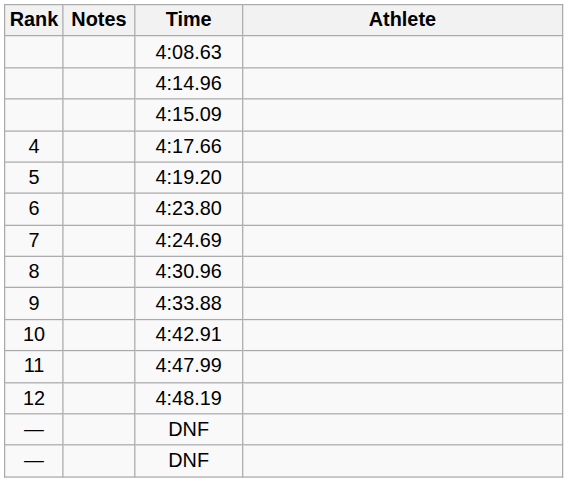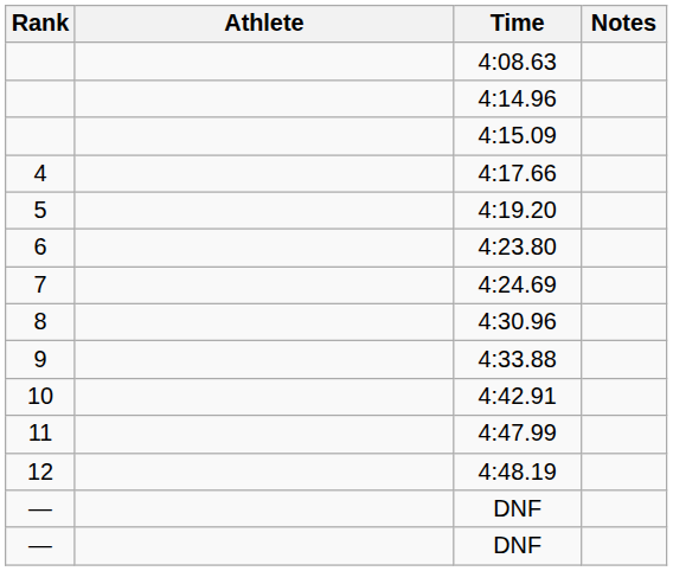 <table class="wikitable" style="text-align:center">
 <tr>
 <th width=40>Rank</th>
+<th width=250>Athlete</th>
+<th width=80>Time</th>
 <th width=50>Notes</th>
-<th width=80>Time</th>
-<th width=250>Athlete</th>
 </tr>
 <tr>
 <td></td>
+<td align=left></td>
+<td>4:08.63</td>
 <td></td>
-<td>4:08.63</td>
-<td align=left></td>
 </tr>
 <tr>
 <td></td>
+<td align=left></td>
+<td>4:14.96</td>
 <td></td>
-<td>4:14.96</td>
-<td align=left></td>
 </tr>
 <tr>
 <td></td>
+<td align=left></td>
+<td>4:15.09</td>
 <td></td>
-<td>4:15.09</td>
-<td align=left></td>
 </tr>
 <tr>
 <td>4</td>
+<td align=left></td>
+<td>4:17.66</td>
 <td></td>
-<td>4:17.66</td>
-<td align=left></td>
 </tr>
 <tr>
 <td>5</td>
+<td align=left></td>
+<td>4:19.20</td>
 <td></td>
-<td>4:19.20</td>
-<td align=left></td>
 </tr>
 <tr>
 <td>6</td>
+<td align=left></td>
+<td>4:23.80</td>
 <td></td>
-<td>4:23.80</td>
-<td align=left></td>
 </tr>
 <tr>
 <td>7</td>
+<td align=left></td>
+<td>4:24.69</td>
 <td></td>
-<td>4:24.69</td>
-<td align=left></td>
 </tr>
 <tr>
 <td>8</td>
+<td align=left></td>
+<td>4:30.96</td>
 <td></td>
-<td>4:30.96</td>
-<td align=left></td>
 </tr>
 <tr>
 <td>9</td>
+<td align=left></td>
+<td>4:33.88</td>
 <td></td>
-<td>4:33.88</td>
-<td align=left></td>
 </tr>
 <tr>
 <td>10</td>
+<td align=left></td>
+<td>4:42.91</td>
 <td></td>
-<td>4:42.91</td>
-<td align=left></td>
 </tr>
 <tr>
 <td>11</td>
+<td align=left></td>
+<td>4:47.99</td>
 <td></td>
-<td>4:47.99</td>
-<td align=left></td>
 </tr>
 <tr>
 <td>12</td>
+<td align=left></td>
+<td>4:48.19</td>
 <td></td>
-<td>4:48.19</td>
-<td align=left></td>
 </tr>
 <tr>
 <td>—</td>
+<td align=left></td>
+<td>DNF</td>
 <td></td>
-<td>DNF</td>
-<td align=left></td>
 </tr>
 <tr>
 <td>—</td>
+<td align=left></td>
+<td>DNF</td>
 <td></td>
-<td>DNF</td>
-<td align=left></td>
 </tr>
 </table>
